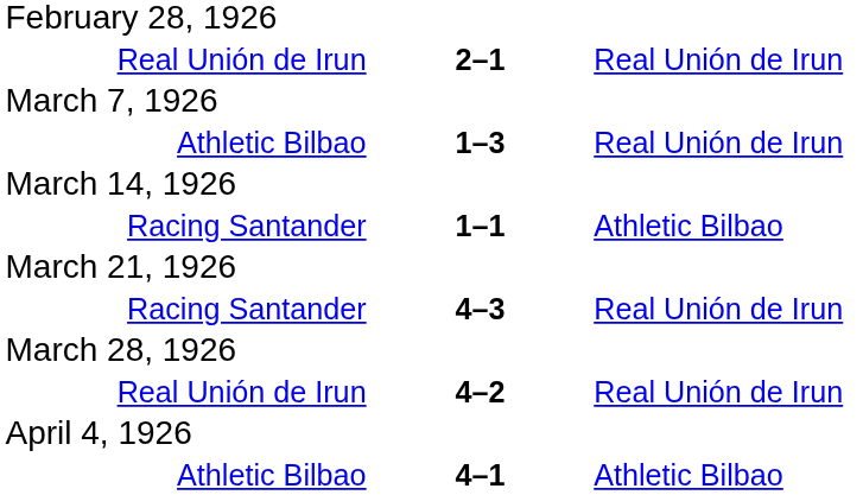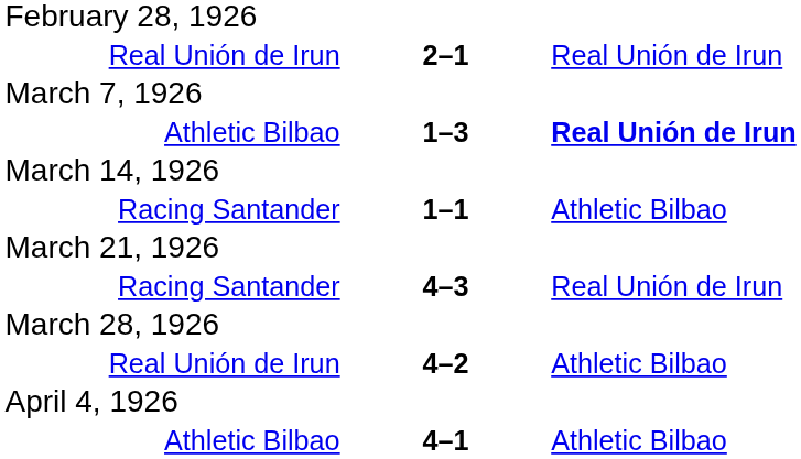 <table width=100% cellspacing=1>
 <tr>
 <th width=20%></th>
 <th width=12%></th>
 <th width=20%></th>
 <th></th>
 </tr>
 <tr>
 <td>February 28, 1926</td>
 </tr>
 <tr style=font-size:90%>
 <td align=right><a href='#'>Real Unión de Irun</a></td>
 <td align=center><strong>2–1</strong></td>
 <td align=left><a href='#'>Real Unión de Irun</a></td>
 </tr>
 <tr>
 <td>March 7, 1926</td>
 </tr>
 <tr style=font-size:90%>
 <td align=right><a href='#'>Athletic Bilbao</a></td>
 <td align=center><strong>1–3</strong></td>
-<td align=left><a href='#'>Real Unión de Irun</a></td>
+<td align=left><strong><a href='#'>Real Unión de Irun</a></strong></td>
 </tr>
 <tr>
 <td>March 14, 1926</td>
 </tr>
 <tr style=font-size:90%>
 <td align=right><a href='#'>Racing Santander</a></td>
 <td align=center><strong>1–1</strong></td>
 <td align=left><a href='#'>Athletic Bilbao</a></td>
 </tr>
 <tr>
 <td>March 21, 1926</td>
 </tr>
 <tr style=font-size:90%>
 <td align=right><a href='#'>Racing Santander</a></td>
 <td align=center><strong>4–3</strong></td>
 <td align=left><a href='#'>Real Unión de Irun</a></td>
 </tr>
 <tr>
 <td>March 28, 1926</td>
 </tr>
 <tr style=font-size:90%>
 <td align=right><a href='#'>Real Unión de Irun</a></td>
 <td align=center><strong>4–2</strong></td>
-<td align=left><a href='#'>Real Unión de Irun</a></td>
+<td align=left><a href='#'>Athletic Bilbao</a></td>
 </tr>
 <tr>
 <td>April 4, 1926</td>
 </tr>
 <tr style=font-size:90%>
 <td align=right><a href='#'>Athletic Bilbao</a></td>
 <td align=center><strong>4–1</strong></td>
 <td align=left><a href='#'>Athletic Bilbao</a></td>
 </tr>
 <tr>
 </tr>
 </table>
